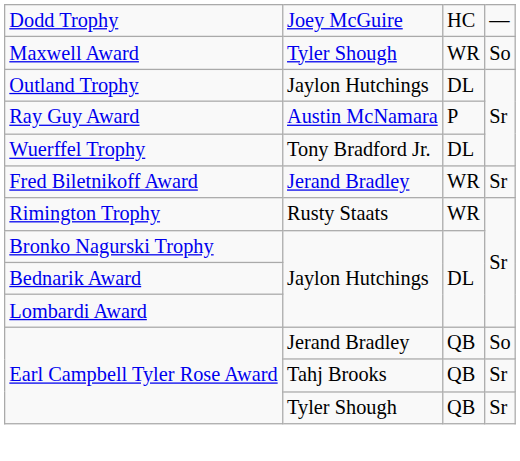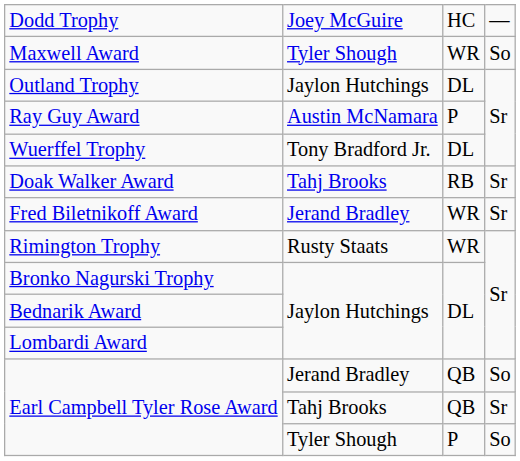 <table class="wikitable">
 <tr>
 <td><a href='#'>Dodd Trophy</a></td>
 <td><a href='#'>Joey McGuire</a></td>
 <td>HC</td>
 <td>—</td>
 </tr>
 <tr>
 <td><a href='#'>Maxwell Award</a></td>
 <td><a href='#'>Tyler Shough</a></td>
 <td>WR</td>
 <td>So</td>
 </tr>
 <tr>
 <td><a href='#'>Outland Trophy</a></td>
 <td>Jaylon Hutchings</td>
 <td>DL</td>
 <td rowspan=3> Sr</td>
 </tr>
 <tr>
 <td><a href='#'>Ray Guy Award</a></td>
 <td><a href='#'>Austin McNamara</a></td>
 <td>P</td>
 </tr>
 <tr>
 <td><a href='#'>Wuerffel Trophy</a></td>
 <td>Tony Bradford Jr.</td>
 <td>DL</td>
+</tr>
+<tr>
+<td><a href='#'>Doak Walker Award</a></td>
+<td><a href='#'>Tahj Brooks</a></td>
+<td>RB</td>
+<td>Sr</td>
 </tr>
 <tr>
 <td><a href='#'>Fred Biletnikoff Award</a></td>
 <td><a href='#'>Jerand Bradley</a></td>
 <td>WR</td>
 <td>Sr</td>
 </tr>
 <tr>
 <td><a href='#'>Rimington Trophy</a></td>
 <td>Rusty Staats</td>
 <td>WR</td>
 <td rowspan="4"> Sr</td>
 </tr>
 <tr>
 <td><a href='#'>Bronko Nagurski Trophy</a></td>
 <td rowspan="3">Jaylon Hutchings</td>
 <td rowspan="3">DL</td>
 </tr>
 <tr>
 <td><a href='#'>Bednarik Award</a></td>
 </tr>
 <tr>
 <td><a href='#'>Lombardi Award</a></td>
 </tr>
 <tr>
 <td rowspan="3"><a href='#'>Earl Campbell Tyler Rose Award</a></td>
 <td>Jerand Bradley</td>
 <td>QB</td>
 <td>So</td>
 </tr>
 <tr>
 <td>Tahj Brooks</td>
 <td>QB</td>
 <td>Sr</td>
 </tr>
 <tr>
 <td>Tyler Shough</td>
-<td>QB</td>
-<td> Sr</td>
+<td>P</td>
+<td>So</td>
 </tr>
 </table>
